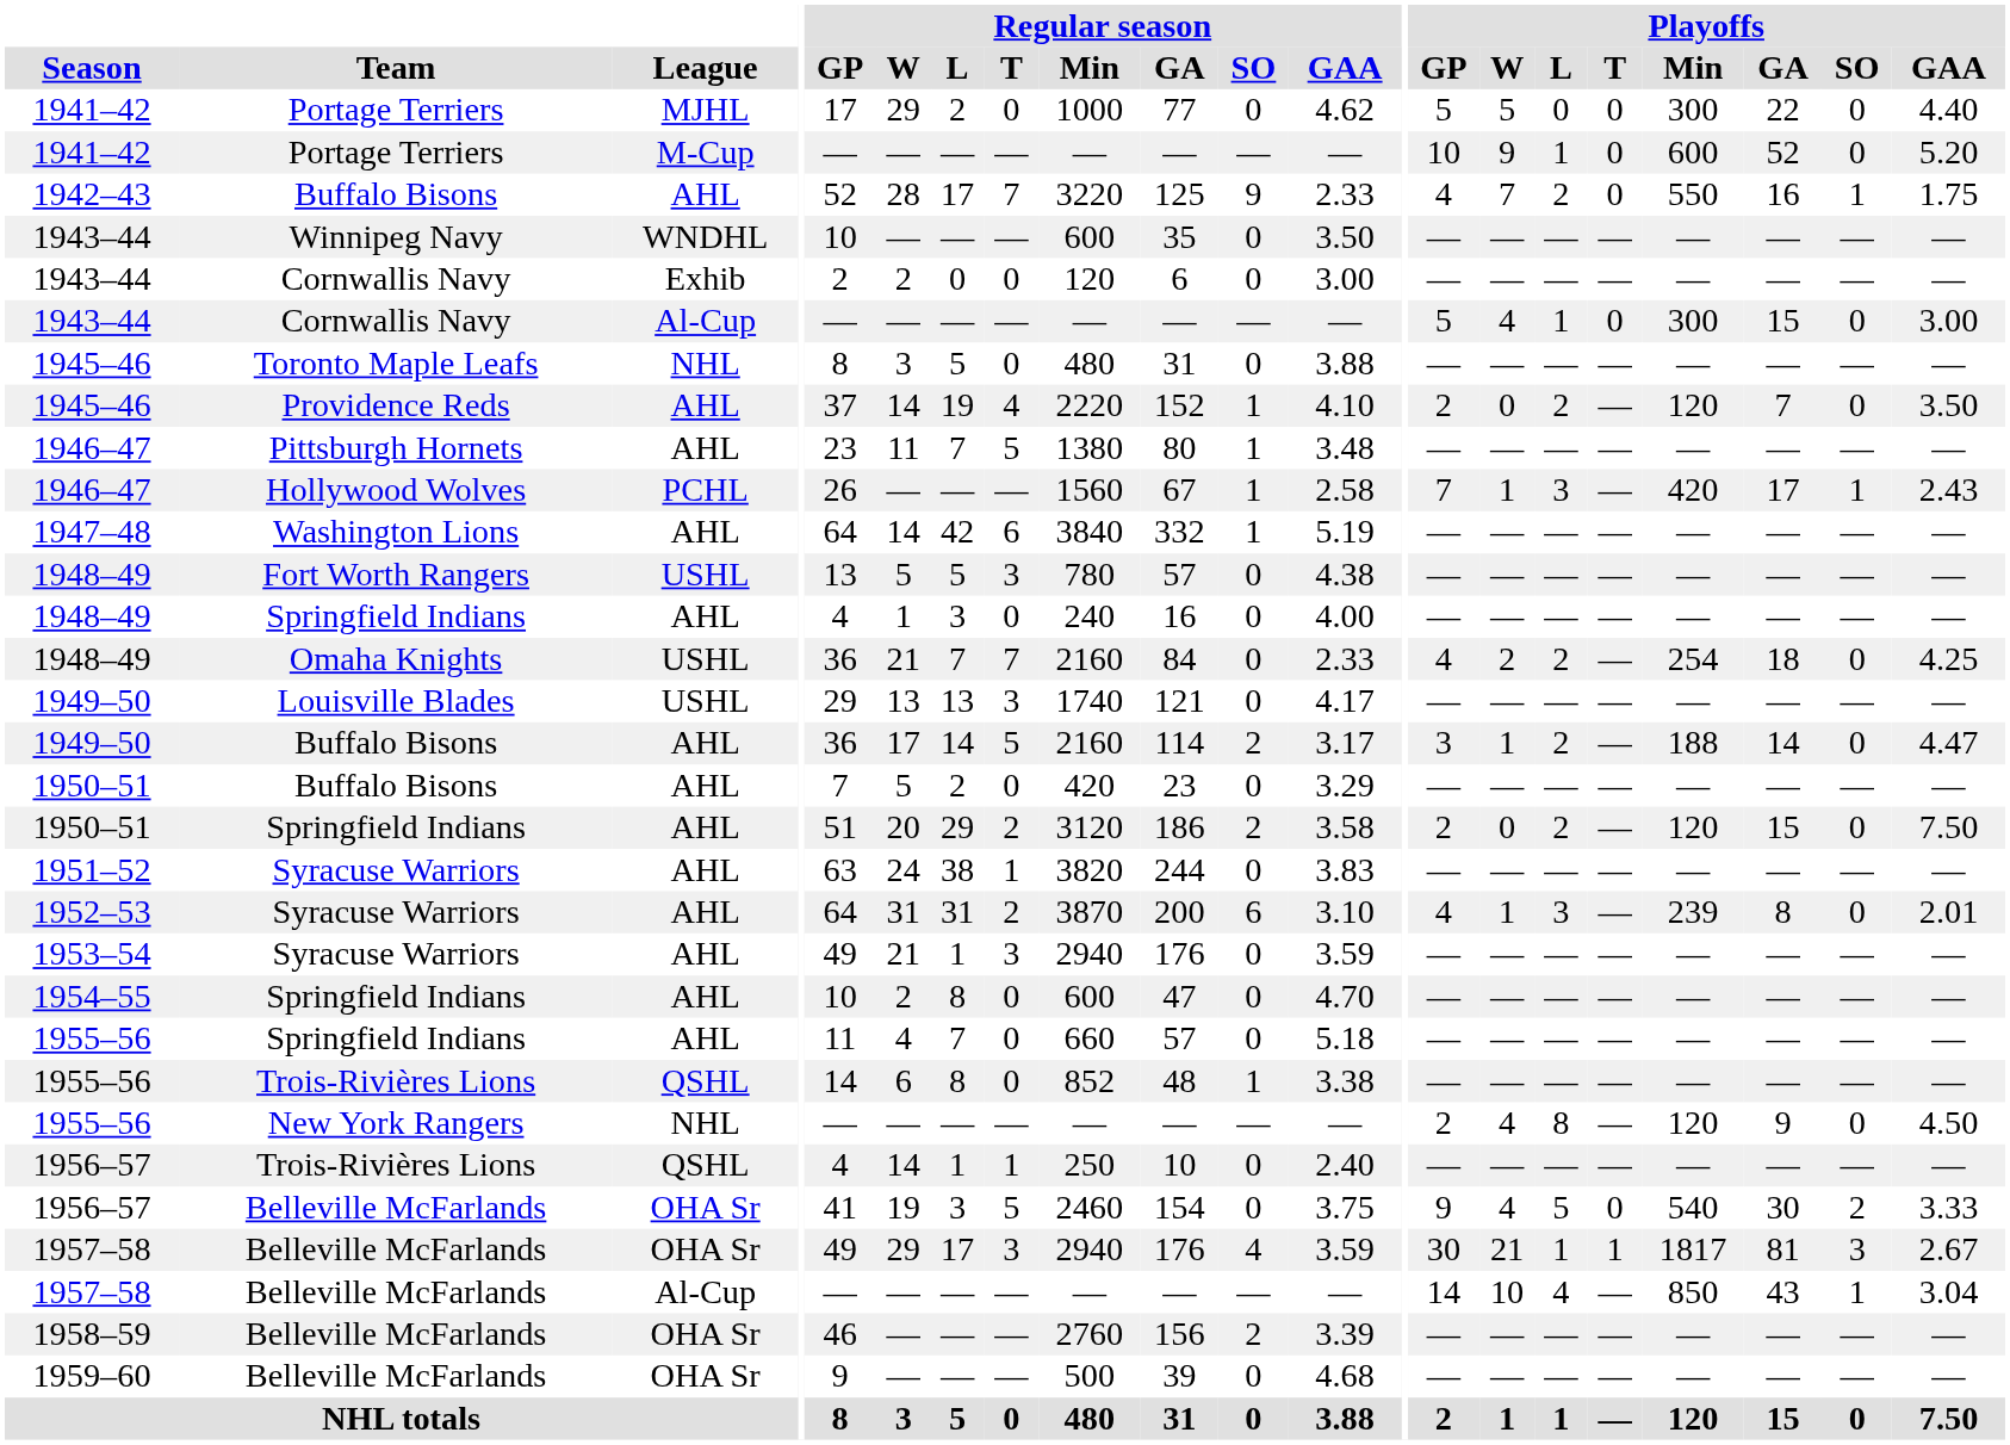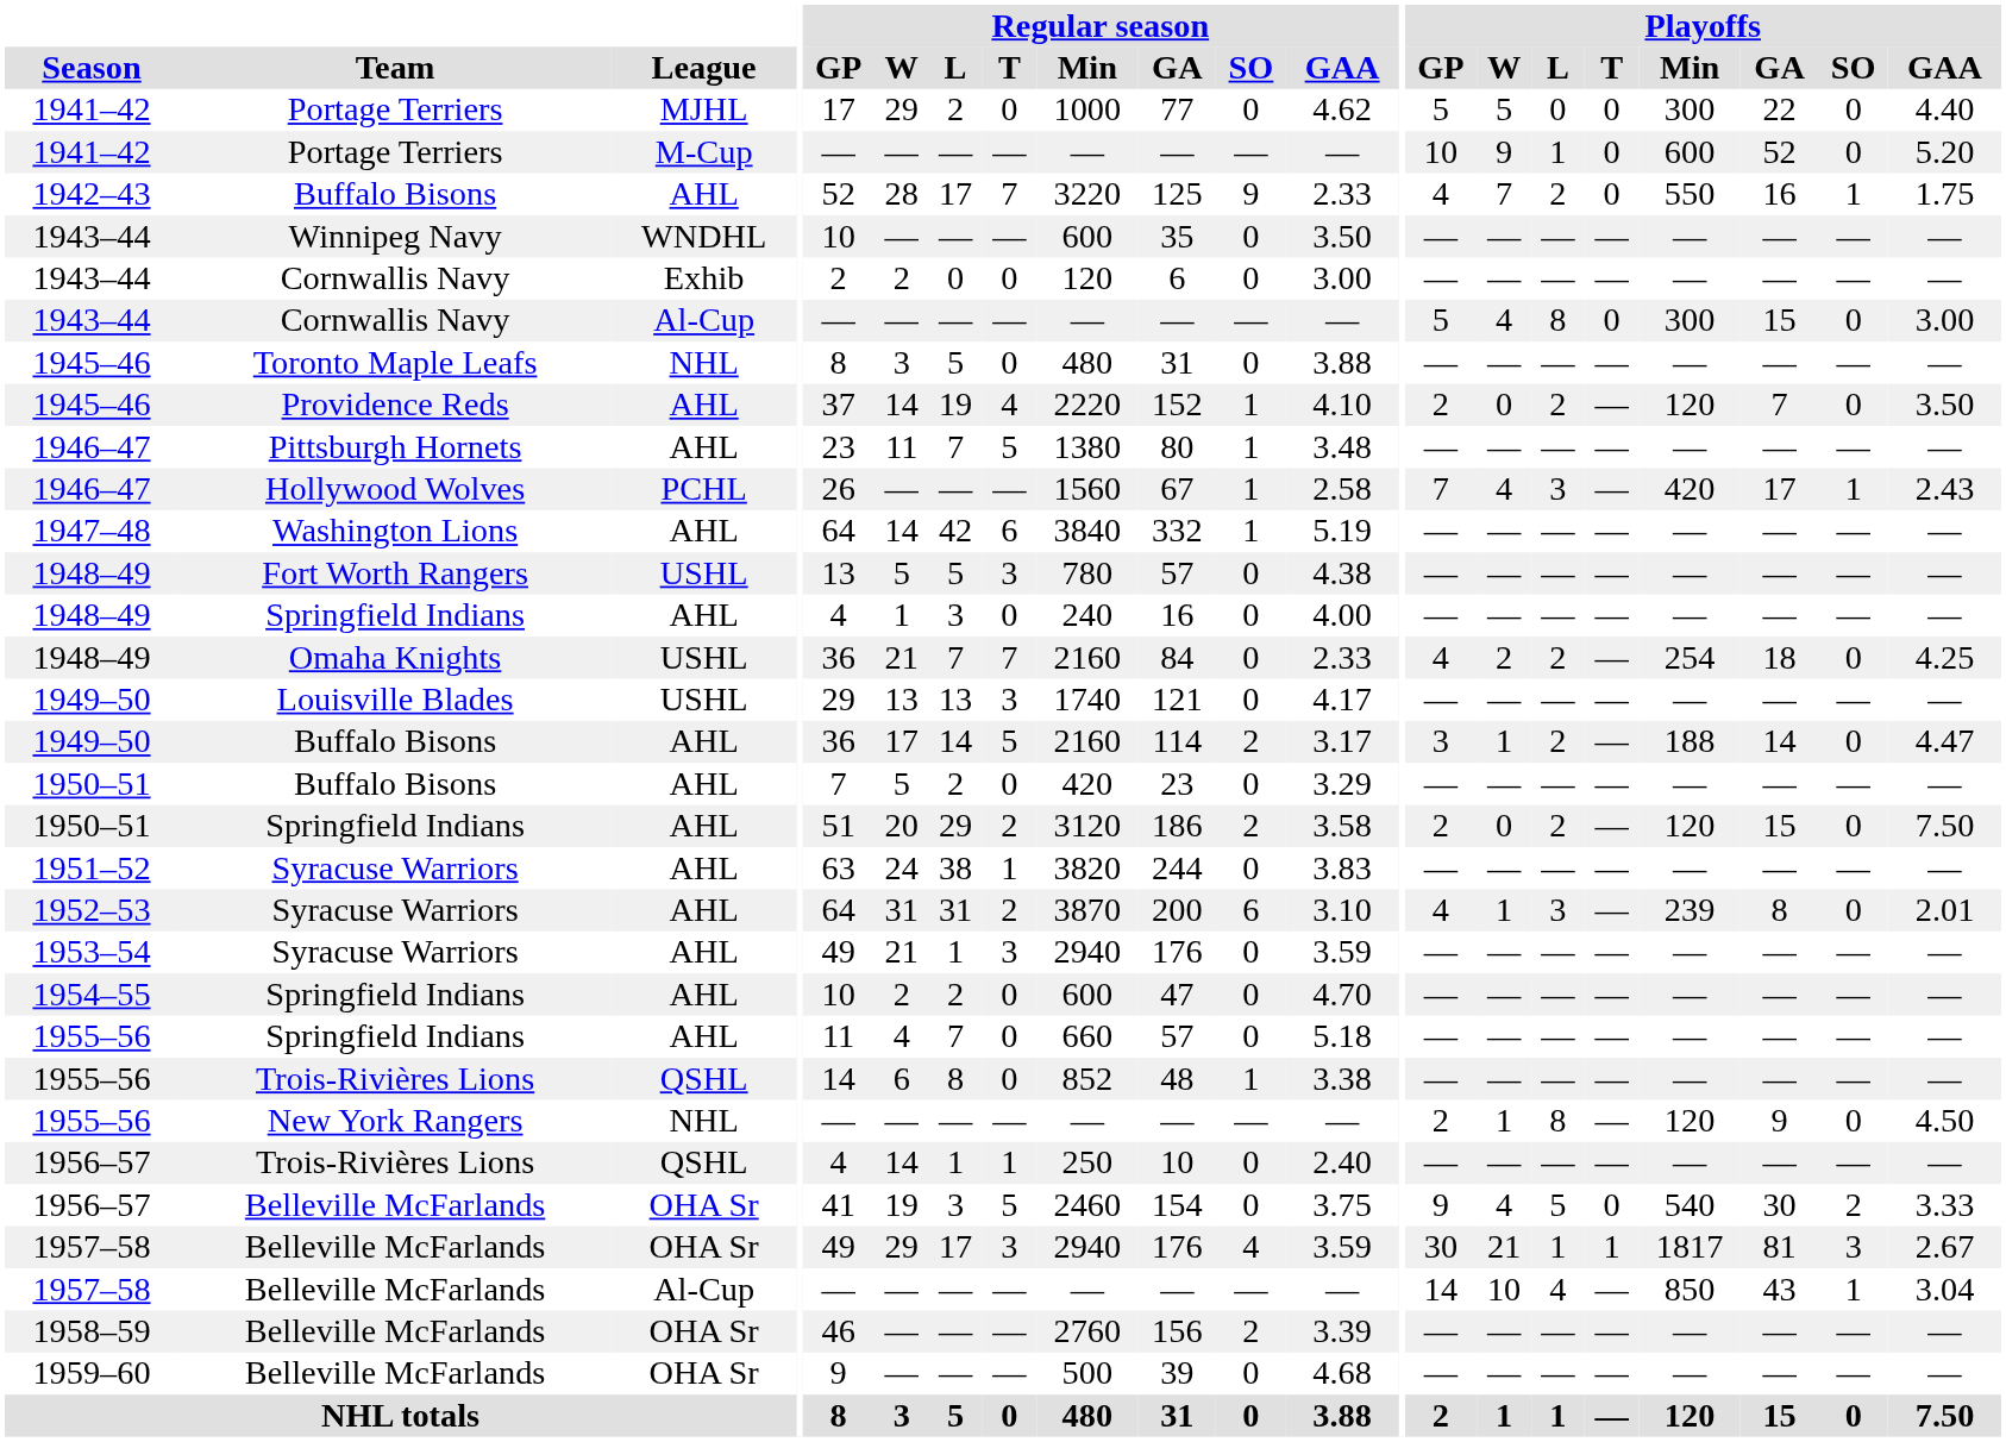 <table border="0" cellpadding="1" cellspacing="0" style="width:75%; text-align:center;">
 <tr bgcolor="#e0e0e0">
 <th colspan="3" bgcolor="#ffffff"></th>
 <th rowspan="99" bgcolor="#ffffff"></th>
 <th colspan="8" bgcolor="#e0e0e0"><a href='#'>Regular season</a></th>
 <th rowspan="99" bgcolor="#ffffff"></th>
 <th colspan="8" bgcolor="#e0e0e0"><a href='#'>Playoffs</a></th>
 </tr>
 <tr bgcolor="#e0e0e0">
 <th><a href='#'>Season</a></th>
 <th>Team</th>
 <th>League</th>
 <th>GP</th>
 <th>W</th>
 <th>L</th>
 <th>T</th>
 <th>Min</th>
 <th>GA</th>
 <th><a href='#'>SO</a></th>
 <th><a href='#'>GAA</a></th>
 <th>GP</th>
 <th>W</th>
 <th>L</th>
 <th>T</th>
 <th>Min</th>
 <th>GA</th>
 <th>SO</th>
 <th>GAA</th>
 </tr>
 <tr>
 <td><a href='#'>1941–42</a></td>
 <td><a href='#'>Portage Terriers</a></td>
 <td><a href='#'>MJHL</a></td>
 <td>17</td>
 <td>29</td>
 <td>2</td>
 <td>0</td>
 <td>1000</td>
 <td>77</td>
 <td>0</td>
 <td>4.62</td>
 <td>5</td>
 <td>5</td>
 <td>0</td>
 <td>0</td>
 <td>300</td>
 <td>22</td>
 <td>0</td>
 <td>4.40</td>
 </tr>
 <tr bgcolor="#f0f0f0">
 <td><a href='#'>1941–42</a></td>
 <td>Portage Terriers</td>
 <td><a href='#'>M-Cup</a></td>
 <td>—</td>
 <td>—</td>
 <td>—</td>
 <td>—</td>
 <td>—</td>
 <td>—</td>
 <td>—</td>
 <td>—</td>
 <td>10</td>
 <td>9</td>
 <td>1</td>
 <td>0</td>
 <td>600</td>
 <td>52</td>
 <td>0</td>
 <td>5.20</td>
 </tr>
 <tr>
 <td><a href='#'>1942–43</a></td>
 <td><a href='#'>Buffalo Bisons</a></td>
 <td><a href='#'>AHL</a></td>
 <td>52</td>
 <td>28</td>
 <td>17</td>
 <td>7</td>
 <td>3220</td>
 <td>125</td>
 <td>9</td>
 <td>2.33</td>
 <td>4</td>
 <td>7</td>
 <td>2</td>
 <td>0</td>
 <td>550</td>
 <td>16</td>
 <td>1</td>
 <td>1.75</td>
 </tr>
 <tr bgcolor="#f0f0f0">
 <td>1943–44</td>
 <td>Winnipeg Navy</td>
 <td>WNDHL</td>
 <td>10</td>
 <td>—</td>
 <td>—</td>
 <td>—</td>
 <td>600</td>
 <td>35</td>
 <td>0</td>
 <td>3.50</td>
 <td>—</td>
 <td>—</td>
 <td>—</td>
 <td>—</td>
 <td>—</td>
 <td>—</td>
 <td>—</td>
 <td>—</td>
 </tr>
 <tr>
 <td>1943–44</td>
 <td>Cornwallis Navy</td>
 <td>Exhib</td>
 <td>2</td>
 <td>2</td>
 <td>0</td>
 <td>0</td>
 <td>120</td>
 <td>6</td>
 <td>0</td>
 <td>3.00</td>
 <td>—</td>
 <td>—</td>
 <td>—</td>
 <td>—</td>
 <td>—</td>
 <td>—</td>
 <td>—</td>
 <td>—</td>
 </tr>
 <tr bgcolor="#f0f0f0">
 <td><a href='#'>1943–44</a></td>
 <td>Cornwallis Navy</td>
 <td><a href='#'>Al-Cup</a></td>
 <td>—</td>
 <td>—</td>
 <td>—</td>
 <td>—</td>
 <td>—</td>
 <td>—</td>
 <td>—</td>
 <td>—</td>
 <td>5</td>
 <td>4</td>
-<td>1</td>
+<td>8</td>
 <td>0</td>
 <td>300</td>
 <td>15</td>
 <td>0</td>
 <td>3.00</td>
 </tr>
 <tr>
 <td><a href='#'>1945–46</a></td>
 <td><a href='#'>Toronto Maple Leafs</a></td>
 <td><a href='#'>NHL</a></td>
 <td>8</td>
 <td>3</td>
 <td>5</td>
 <td>0</td>
 <td>480</td>
 <td>31</td>
 <td>0</td>
 <td>3.88</td>
 <td>—</td>
 <td>—</td>
 <td>—</td>
 <td>—</td>
 <td>—</td>
 <td>—</td>
 <td>—</td>
 <td>—</td>
 </tr>
 <tr bgcolor="#f0f0f0">
 <td><a href='#'>1945–46</a></td>
 <td><a href='#'>Providence Reds</a></td>
 <td><a href='#'>AHL</a></td>
 <td>37</td>
 <td>14</td>
 <td>19</td>
 <td>4</td>
 <td>2220</td>
 <td>152</td>
 <td>1</td>
 <td>4.10</td>
 <td>2</td>
 <td>0</td>
 <td>2</td>
 <td>—</td>
 <td>120</td>
 <td>7</td>
 <td>0</td>
 <td>3.50</td>
 </tr>
 <tr>
 <td><a href='#'>1946–47</a></td>
 <td><a href='#'>Pittsburgh Hornets</a></td>
 <td>AHL</td>
 <td>23</td>
 <td>11</td>
 <td>7</td>
 <td>5</td>
 <td>1380</td>
 <td>80</td>
 <td>1</td>
 <td>3.48</td>
 <td>—</td>
 <td>—</td>
 <td>—</td>
 <td>—</td>
 <td>—</td>
 <td>—</td>
 <td>—</td>
 <td>—</td>
 </tr>
 <tr bgcolor="#f0f0f0">
 <td><a href='#'>1946–47</a></td>
 <td><a href='#'>Hollywood Wolves</a></td>
 <td><a href='#'>PCHL</a></td>
 <td>26</td>
 <td>—</td>
 <td>—</td>
 <td>—</td>
 <td>1560</td>
 <td>67</td>
 <td>1</td>
 <td>2.58</td>
 <td>7</td>
-<td>1</td>
+<td>4</td>
 <td>3</td>
 <td>—</td>
 <td>420</td>
 <td>17</td>
 <td>1</td>
 <td>2.43</td>
 </tr>
 <tr>
 <td><a href='#'>1947–48</a></td>
 <td><a href='#'>Washington Lions</a></td>
 <td>AHL</td>
 <td>64</td>
 <td>14</td>
 <td>42</td>
 <td>6</td>
 <td>3840</td>
 <td>332</td>
 <td>1</td>
 <td>5.19</td>
 <td>—</td>
 <td>—</td>
 <td>—</td>
 <td>—</td>
 <td>—</td>
 <td>—</td>
 <td>—</td>
 <td>—</td>
 </tr>
 <tr bgcolor="#f0f0f0">
 <td><a href='#'>1948–49</a></td>
 <td><a href='#'>Fort Worth Rangers</a></td>
 <td><a href='#'>USHL</a></td>
 <td>13</td>
 <td>5</td>
 <td>5</td>
 <td>3</td>
 <td>780</td>
 <td>57</td>
 <td>0</td>
 <td>4.38</td>
 <td>—</td>
 <td>—</td>
 <td>—</td>
 <td>—</td>
 <td>—</td>
 <td>—</td>
 <td>—</td>
 <td>—</td>
 </tr>
 <tr>
 <td><a href='#'>1948–49</a></td>
 <td><a href='#'>Springfield Indians</a></td>
 <td>AHL</td>
 <td>4</td>
 <td>1</td>
 <td>3</td>
 <td>0</td>
 <td>240</td>
 <td>16</td>
 <td>0</td>
 <td>4.00</td>
 <td>—</td>
 <td>—</td>
 <td>—</td>
 <td>—</td>
 <td>—</td>
 <td>—</td>
 <td>—</td>
 <td>—</td>
 </tr>
 <tr bgcolor="#f0f0f0">
 <td>1948–49</td>
 <td><a href='#'>Omaha Knights</a></td>
 <td>USHL</td>
 <td>36</td>
 <td>21</td>
 <td>7</td>
 <td>7</td>
 <td>2160</td>
 <td>84</td>
 <td>0</td>
 <td>2.33</td>
 <td>4</td>
 <td>2</td>
 <td>2</td>
 <td>—</td>
 <td>254</td>
 <td>18</td>
 <td>0</td>
 <td>4.25</td>
 </tr>
 <tr>
 <td><a href='#'>1949–50</a></td>
 <td><a href='#'>Louisville Blades</a></td>
 <td>USHL</td>
 <td>29</td>
 <td>13</td>
 <td>13</td>
 <td>3</td>
 <td>1740</td>
 <td>121</td>
 <td>0</td>
 <td>4.17</td>
 <td>—</td>
 <td>—</td>
 <td>—</td>
 <td>—</td>
 <td>—</td>
 <td>—</td>
 <td>—</td>
 <td>—</td>
 </tr>
 <tr bgcolor="#f0f0f0">
 <td><a href='#'>1949–50</a></td>
 <td>Buffalo Bisons</td>
 <td>AHL</td>
 <td>36</td>
 <td>17</td>
 <td>14</td>
 <td>5</td>
 <td>2160</td>
 <td>114</td>
 <td>2</td>
 <td>3.17</td>
 <td>3</td>
 <td>1</td>
 <td>2</td>
 <td>—</td>
 <td>188</td>
 <td>14</td>
 <td>0</td>
 <td>4.47</td>
 </tr>
 <tr>
 <td><a href='#'>1950–51</a></td>
 <td>Buffalo Bisons</td>
 <td>AHL</td>
 <td>7</td>
 <td>5</td>
 <td>2</td>
 <td>0</td>
 <td>420</td>
 <td>23</td>
 <td>0</td>
 <td>3.29</td>
 <td>—</td>
 <td>—</td>
 <td>—</td>
 <td>—</td>
 <td>—</td>
 <td>—</td>
 <td>—</td>
 <td>—</td>
 </tr>
 <tr bgcolor="#f0f0f0">
 <td>1950–51</td>
 <td>Springfield Indians</td>
 <td>AHL</td>
 <td>51</td>
 <td>20</td>
 <td>29</td>
 <td>2</td>
 <td>3120</td>
 <td>186</td>
 <td>2</td>
 <td>3.58</td>
 <td>2</td>
 <td>0</td>
 <td>2</td>
 <td>—</td>
 <td>120</td>
 <td>15</td>
 <td>0</td>
 <td>7.50</td>
 </tr>
 <tr>
 <td><a href='#'>1951–52</a></td>
 <td><a href='#'>Syracuse Warriors</a></td>
 <td>AHL</td>
 <td>63</td>
 <td>24</td>
 <td>38</td>
 <td>1</td>
 <td>3820</td>
 <td>244</td>
 <td>0</td>
 <td>3.83</td>
 <td>—</td>
 <td>—</td>
 <td>—</td>
 <td>—</td>
 <td>—</td>
 <td>—</td>
 <td>—</td>
 <td>—</td>
 </tr>
 <tr bgcolor="#f0f0f0">
 <td><a href='#'>1952–53</a></td>
 <td>Syracuse Warriors</td>
 <td>AHL</td>
 <td>64</td>
 <td>31</td>
 <td>31</td>
 <td>2</td>
 <td>3870</td>
 <td>200</td>
 <td>6</td>
 <td>3.10</td>
 <td>4</td>
 <td>1</td>
 <td>3</td>
 <td>—</td>
 <td>239</td>
 <td>8</td>
 <td>0</td>
 <td>2.01</td>
 </tr>
 <tr>
 <td><a href='#'>1953–54</a></td>
 <td>Syracuse Warriors</td>
 <td>AHL</td>
 <td>49</td>
 <td>21</td>
 <td>1</td>
 <td>3</td>
 <td>2940</td>
 <td>176</td>
 <td>0</td>
 <td>3.59</td>
 <td>—</td>
 <td>—</td>
 <td>—</td>
 <td>—</td>
 <td>—</td>
 <td>—</td>
 <td>—</td>
 <td>—</td>
 </tr>
 <tr bgcolor="#f0f0f0">
 <td><a href='#'>1954–55</a></td>
 <td>Springfield Indians</td>
 <td>AHL</td>
 <td>10</td>
 <td>2</td>
-<td>8</td>
+<td>2</td>
 <td>0</td>
 <td>600</td>
 <td>47</td>
 <td>0</td>
 <td>4.70</td>
 <td>—</td>
 <td>—</td>
 <td>—</td>
 <td>—</td>
 <td>—</td>
 <td>—</td>
 <td>—</td>
 <td>—</td>
 </tr>
 <tr>
 <td><a href='#'>1955–56</a></td>
 <td>Springfield Indians</td>
 <td>AHL</td>
 <td>11</td>
 <td>4</td>
 <td>7</td>
 <td>0</td>
 <td>660</td>
 <td>57</td>
 <td>0</td>
 <td>5.18</td>
 <td>—</td>
 <td>—</td>
 <td>—</td>
 <td>—</td>
 <td>—</td>
 <td>—</td>
 <td>—</td>
 <td>—</td>
 </tr>
 <tr bgcolor="#f0f0f0">
 <td>1955–56</td>
 <td><a href='#'>Trois-Rivières Lions</a></td>
 <td><a href='#'>QSHL</a></td>
 <td>14</td>
 <td>6</td>
 <td>8</td>
 <td>0</td>
 <td>852</td>
 <td>48</td>
 <td>1</td>
 <td>3.38</td>
 <td>—</td>
 <td>—</td>
 <td>—</td>
 <td>—</td>
 <td>—</td>
 <td>—</td>
 <td>—</td>
 <td>—</td>
 </tr>
 <tr>
 <td><a href='#'>1955–56</a></td>
 <td><a href='#'>New York Rangers</a></td>
 <td>NHL</td>
 <td>—</td>
 <td>—</td>
 <td>—</td>
 <td>—</td>
 <td>—</td>
 <td>—</td>
 <td>—</td>
 <td>—</td>
 <td>2</td>
-<td>4</td>
+<td>1</td>
 <td>8</td>
 <td>—</td>
 <td>120</td>
 <td>9</td>
 <td>0</td>
 <td>4.50</td>
 </tr>
 <tr bgcolor="#f0f0f0">
 <td>1956–57</td>
 <td>Trois-Rivières Lions</td>
 <td>QSHL</td>
 <td>4</td>
 <td>14</td>
 <td>1</td>
 <td>1</td>
 <td>250</td>
 <td>10</td>
 <td>0</td>
 <td>2.40</td>
 <td>—</td>
 <td>—</td>
 <td>—</td>
 <td>—</td>
 <td>—</td>
 <td>—</td>
 <td>—</td>
 <td>—</td>
 </tr>
 <tr>
 <td>1956–57</td>
 <td><a href='#'>Belleville McFarlands</a></td>
 <td><a href='#'>OHA Sr</a></td>
 <td>41</td>
 <td>19</td>
 <td>3</td>
 <td>5</td>
 <td>2460</td>
 <td>154</td>
 <td>0</td>
 <td>3.75</td>
 <td>9</td>
 <td>4</td>
 <td>5</td>
 <td>0</td>
 <td>540</td>
 <td>30</td>
 <td>2</td>
 <td>3.33</td>
 </tr>
 <tr bgcolor="#f0f0f0">
 <td>1957–58</td>
 <td>Belleville McFarlands</td>
 <td>OHA Sr</td>
 <td>49</td>
 <td>29</td>
 <td>17</td>
 <td>3</td>
 <td>2940</td>
 <td>176</td>
 <td>4</td>
 <td>3.59</td>
 <td>30</td>
 <td>21</td>
 <td>1</td>
 <td>1</td>
 <td>1817</td>
 <td>81</td>
 <td>3</td>
 <td>2.67</td>
 </tr>
 <tr>
 <td><a href='#'>1957–58</a></td>
 <td>Belleville McFarlands</td>
 <td>Al-Cup</td>
 <td>—</td>
 <td>—</td>
 <td>—</td>
 <td>—</td>
 <td>—</td>
 <td>—</td>
 <td>—</td>
 <td>—</td>
 <td>14</td>
 <td>10</td>
 <td>4</td>
 <td>—</td>
 <td>850</td>
 <td>43</td>
 <td>1</td>
 <td>3.04</td>
 </tr>
 <tr bgcolor="#f0f0f0">
 <td>1958–59</td>
 <td>Belleville McFarlands</td>
 <td>OHA Sr</td>
 <td>46</td>
 <td>—</td>
 <td>—</td>
 <td>—</td>
 <td>2760</td>
 <td>156</td>
 <td>2</td>
 <td>3.39</td>
 <td>—</td>
 <td>—</td>
 <td>—</td>
 <td>—</td>
 <td>—</td>
 <td>—</td>
 <td>—</td>
 <td>—</td>
 </tr>
 <tr>
 <td>1959–60</td>
 <td>Belleville McFarlands</td>
 <td>OHA Sr</td>
 <td>9</td>
 <td>—</td>
 <td>—</td>
 <td>—</td>
 <td>500</td>
 <td>39</td>
 <td>0</td>
 <td>4.68</td>
 <td>—</td>
 <td>—</td>
 <td>—</td>
 <td>—</td>
 <td>—</td>
 <td>—</td>
 <td>—</td>
 <td>—</td>
 </tr>
 <tr bgcolor="#e0e0e0">
 <th colspan="3">NHL totals</th>
 <th>8</th>
 <th>3</th>
 <th>5</th>
 <th>0</th>
 <th>480</th>
 <th>31</th>
 <th>0</th>
 <th>3.88</th>
 <th>2</th>
 <th>1</th>
 <th>1</th>
 <th>—</th>
 <th>120</th>
 <th>15</th>
 <th>0</th>
 <th>7.50</th>
 </tr>
 </table>
